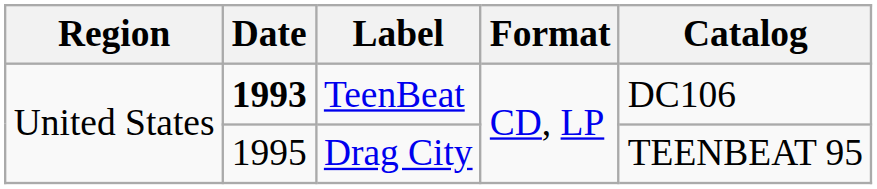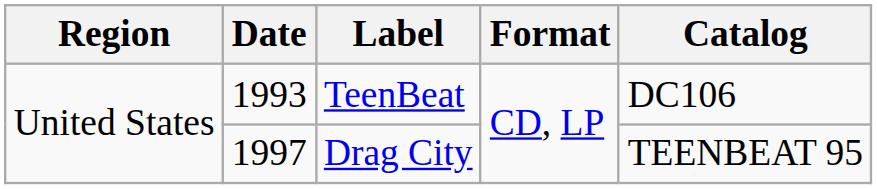 <table class="wikitable">
 <tr>
 <th>Region</th>
 <th>Date</th>
 <th>Label</th>
 <th>Format</th>
 <th>Catalog</th>
 </tr>
 <tr>
 <td rowspan="2">United States</td>
-<td><strong>1993</strong></td>
+<td>1993</td>
 <td><a href='#'>TeenBeat</a></td>
 <td rowspan="2"><a href='#'>CD</a>, <a href='#'>LP</a></td>
 <td>DC106</td>
 </tr>
 <tr>
-<td>1995</td>
+<td>1997</td>
 <td><a href='#'>Drag City</a></td>
 <td>TEENBEAT 95</td>
 </tr>
 </table>
